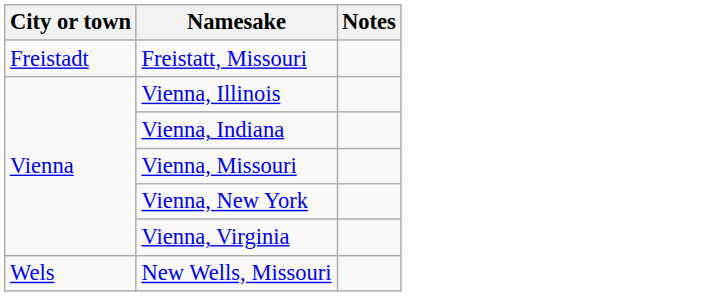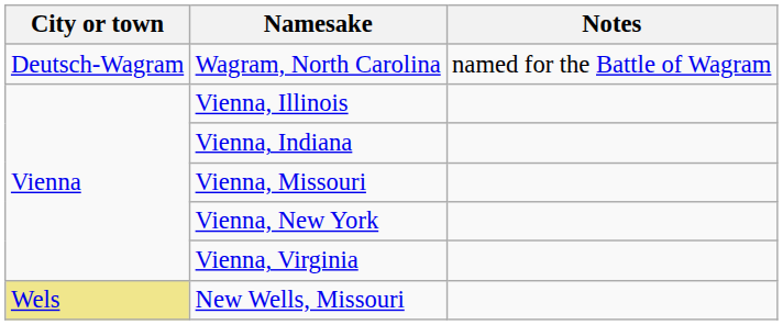 <table class="wikitable">
 <tr>
 <th>City or town</th>
 <th>Namesake</th>
 <th>Notes</th>
 </tr>
 <tr>
-<td><a href='#'>Freistadt</a></td>
-<td><a href='#'>Freistatt, Missouri</a></td>
-<td></td>
+<td><a href='#'>Deutsch-Wagram</a></td>
+<td><a href='#'>Wagram, North Carolina</a></td>
+<td>named for the <a href='#'>Battle of Wagram</a></td>
 </tr>
 <tr>
 <td rowspan =5><a href='#'>Vienna</a></td>
 <td><a href='#'>Vienna, Illinois</a></td>
 <td></td>
 </tr>
 <tr>
 <td><a href='#'>Vienna, Indiana</a></td>
 <td></td>
 </tr>
 <tr>
 <td><a href='#'>Vienna, Missouri</a></td>
 <td></td>
 </tr>
 <tr>
 <td><a href='#'>Vienna, New York</a></td>
 <td> </td>
 </tr>
 <tr>
 <td><a href='#'>Vienna, Virginia</a></td>
 <td> </td>
 </tr>
 <tr>
-<td><a href='#'>Wels</a></td>
+<td style="background: khaki;"><a href='#'>Wels</a></td>
 <td><a href='#'>New Wells, Missouri</a></td>
 <td> </td>
 </tr>
 </table>
